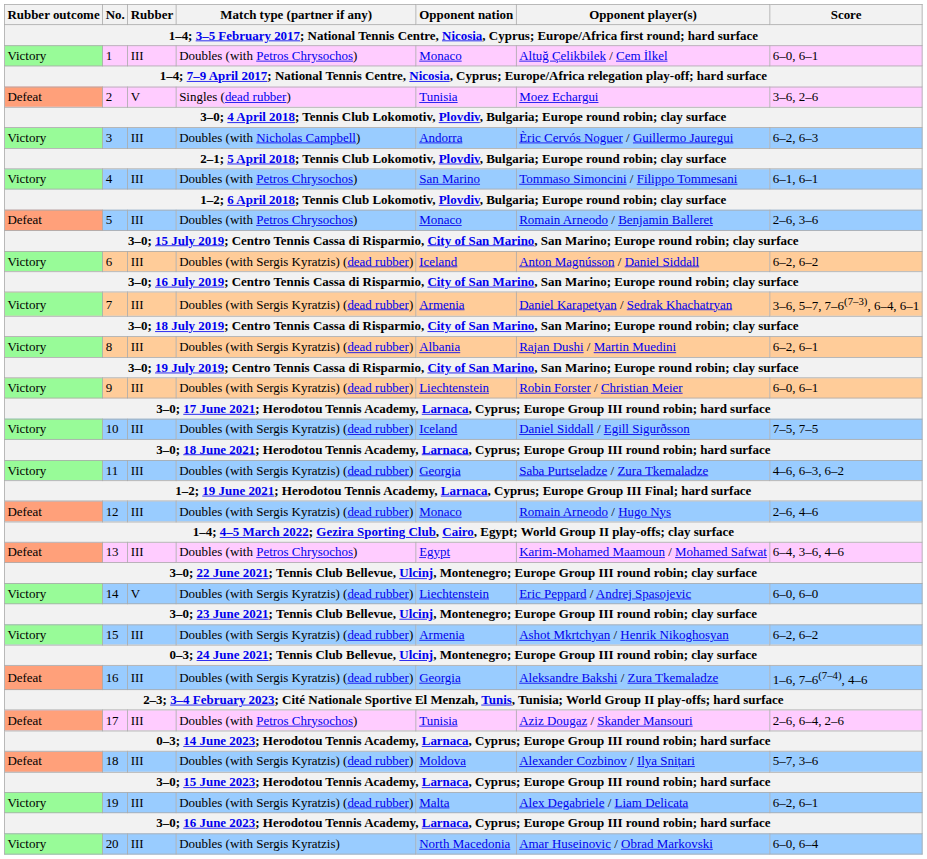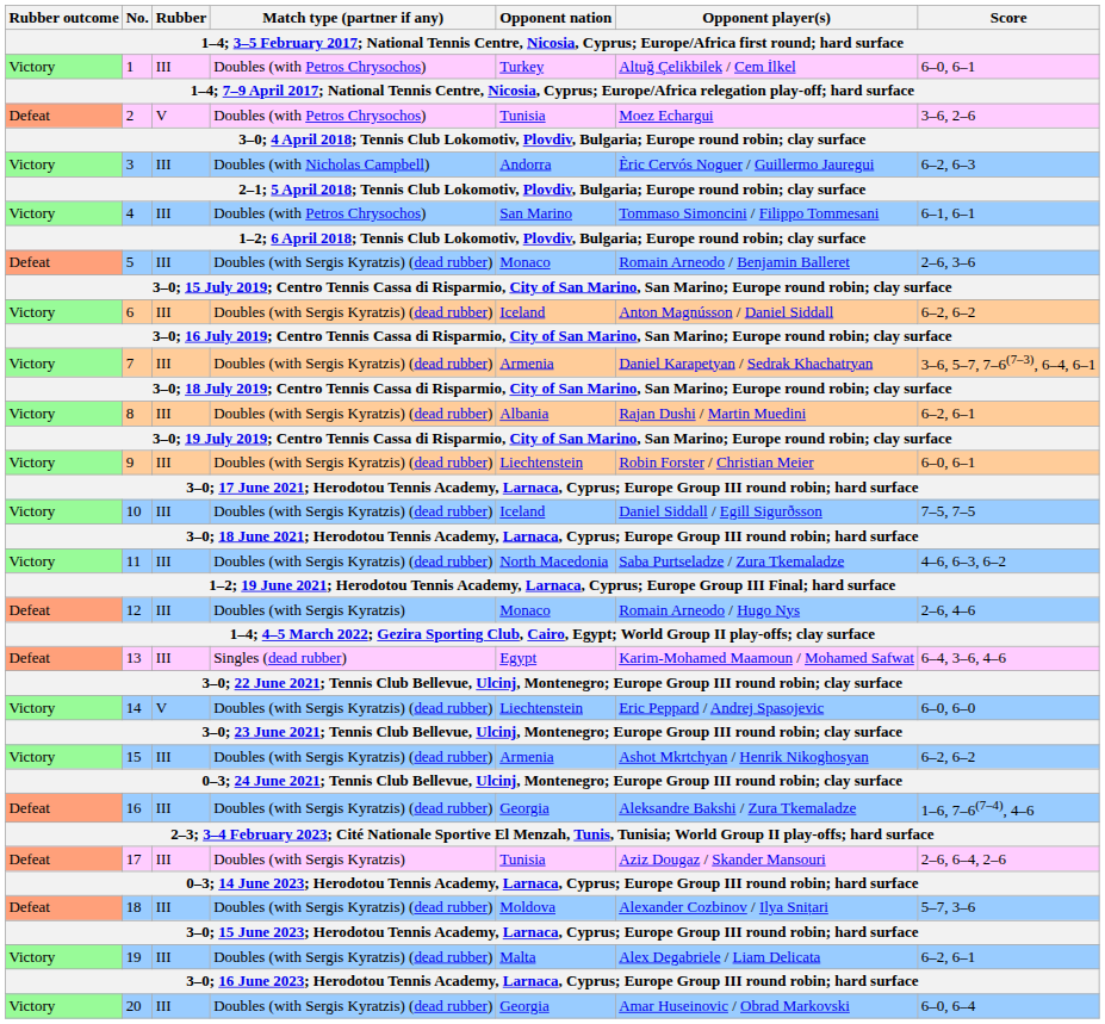 <table class=wikitable>
 <tr>
 <th>Rubber outcome</th>
 <th>No.</th>
 <th>Rubber</th>
 <th>Match type (partner if any)</th>
 <th>Opponent nation</th>
 <th>Opponent player(s)</th>
 <th>Score</th>
 </tr>
 <tr>
 <th colspan=7>1–4; <a href='#'>3–5 February 2017</a>; National Tennis Centre, <a href='#'>Nicosia</a>, Cyprus; Europe/Africa first round; hard surface</th>
 </tr>
 <tr bgcolor=#FFCCFF>
 <td bgcolor=98FB98>Victory</td>
 <td>1</td>
 <td>III</td>
 <td>Doubles (with <a href='#'>Petros Chrysochos</a>)</td>
-<td> <a href='#'>Monaco</a></td>
+<td> <a href='#'>Turkey</a></td>
 <td><a href='#'>Altuğ Çelikbilek</a> / <a href='#'>Cem İlkel</a></td>
 <td>6–0, 6–1</td>
 </tr>
 <tr>
 <th colspan=7>1–4; <a href='#'>7–9 April 2017</a>; National Tennis Centre, <a href='#'>Nicosia</a>, Cyprus; Europe/Africa relegation play-off; hard surface</th>
 </tr>
 <tr bgcolor=#FFCCFF>
 <td bgcolor=FFA07A>Defeat</td>
 <td>2</td>
 <td>V</td>
-<td>Singles (<a href='#'>dead rubber</a>)</td>
+<td>Doubles (with <a href='#'>Petros Chrysochos</a>)</td>
 <td> <a href='#'>Tunisia</a></td>
 <td><a href='#'>Moez Echargui</a></td>
 <td>3–6, 2–6</td>
 </tr>
 <tr>
 <th colspan=7>3–0; <a href='#'>4 April 2018</a>; Tennis Club Lokomotiv, <a href='#'>Plovdiv</a>, Bulgaria; Europe round robin; clay surface</th>
 </tr>
 <tr bgcolor=#99CCFF>
 <td bgcolor=98FB98>Victory</td>
 <td>3</td>
 <td>III</td>
 <td>Doubles (with <a href='#'>Nicholas Campbell</a>)</td>
 <td> <a href='#'>Andorra</a></td>
 <td><a href='#'>Èric Cervós Noguer</a> / <a href='#'>Guillermo Jauregui</a></td>
 <td>6–2, 6–3</td>
 </tr>
 <tr>
 <th colspan=7>2–1; <a href='#'>5 April 2018</a>; Tennis Club Lokomotiv, <a href='#'>Plovdiv</a>, Bulgaria; Europe round robin; clay surface</th>
 </tr>
 <tr bgcolor=#99CCFF>
 <td bgcolor=98FB98>Victory</td>
 <td>4</td>
 <td>III</td>
 <td>Doubles (with <a href='#'>Petros Chrysochos</a>)</td>
 <td> <a href='#'>San Marino</a></td>
 <td><a href='#'>Tommaso Simoncini</a> / <a href='#'>Filippo Tommesani</a></td>
 <td>6–1, 6–1</td>
 </tr>
 <tr>
 <th colspan=7>1–2; <a href='#'>6 April 2018</a>; Tennis Club Lokomotiv, <a href='#'>Plovdiv</a>, Bulgaria; Europe round robin; clay surface</th>
 </tr>
 <tr bgcolor=#99CCFF>
 <td bgcolor=FFA07A>Defeat</td>
 <td>5</td>
 <td>III</td>
-<td>Doubles (with <a href='#'>Petros Chrysochos</a>)</td>
+<td>Doubles (with Sergis Kyratzis) (<a href='#'>dead rubber</a>)</td>
 <td> <a href='#'>Monaco</a></td>
 <td><a href='#'>Romain Arneodo</a> / <a href='#'>Benjamin Balleret</a></td>
 <td>2–6, 3–6</td>
 </tr>
 <tr>
 <th colspan=7>3–0; <a href='#'>15 July 2019</a>; Centro Tennis Cassa di Risparmio, <a href='#'>City of San Marino</a>, San Marino; Europe round robin; clay surface</th>
 </tr>
 <tr bgcolor=#FFCC99>
 <td bgcolor=98FB98>Victory</td>
 <td>6</td>
 <td>III</td>
 <td>Doubles (with Sergis Kyratzis) (<a href='#'>dead rubber</a>)</td>
 <td> <a href='#'>Iceland</a></td>
 <td><a href='#'>Anton Magnússon</a> / <a href='#'>Daniel Siddall</a></td>
 <td>6–2, 6–2</td>
 </tr>
 <tr>
 <th colspan=7>3–0; <a href='#'>16 July 2019</a>; Centro Tennis Cassa di Risparmio, <a href='#'>City of San Marino</a>, San Marino; Europe round robin; clay surface</th>
 </tr>
 <tr bgcolor=#FFCC99>
 <td bgcolor=98FB98>Victory</td>
 <td>7</td>
 <td>III</td>
 <td>Doubles (with Sergis Kyratzis) (<a href='#'>dead rubber</a>)</td>
 <td> <a href='#'>Armenia</a></td>
 <td><a href='#'>Daniel Karapetyan</a> / <a href='#'>Sedrak Khachatryan</a></td>
 <td>3–6, 5–7, 7–6<sup>(7–3)</sup>, 6–4, 6–1</td>
 </tr>
 <tr>
 <th colspan=7>3–0; <a href='#'>18 July 2019</a>; Centro Tennis Cassa di Risparmio, <a href='#'>City of San Marino</a>, San Marino; Europe round robin; clay surface</th>
 </tr>
 <tr bgcolor=#FFCC99>
 <td bgcolor=98FB98>Victory</td>
 <td>8</td>
 <td>III</td>
 <td>Doubles (with Sergis Kyratzis) (<a href='#'>dead rubber</a>)</td>
 <td> <a href='#'>Albania</a></td>
 <td><a href='#'>Rajan Dushi</a> / <a href='#'>Martin Muedini</a></td>
 <td>6–2, 6–1</td>
 </tr>
 <tr>
 <th colspan=7>3–0; <a href='#'>19 July 2019</a>; Centro Tennis Cassa di Risparmio, <a href='#'>City of San Marino</a>, San Marino; Europe round robin; clay surface</th>
 </tr>
 <tr bgcolor=#FFCC99>
 <td bgcolor=98FB98>Victory</td>
 <td>9</td>
 <td>III</td>
 <td>Doubles (with Sergis Kyratzis) (<a href='#'>dead rubber</a>)</td>
 <td> <a href='#'>Liechtenstein</a></td>
 <td><a href='#'>Robin Forster</a> / <a href='#'>Christian Meier</a></td>
 <td>6–0, 6–1</td>
 </tr>
 <tr>
 <th colspan=7>3–0; <a href='#'>17 June 2021</a>; Herodotou Tennis Academy, <a href='#'>Larnaca</a>, Cyprus; Europe Group III round robin; hard surface</th>
 </tr>
 <tr bgcolor=#99CCFF>
 <td bgcolor=98FB98>Victory</td>
 <td>10</td>
 <td>III</td>
 <td>Doubles (with Sergis Kyratzis) (<a href='#'>dead rubber</a>)</td>
 <td> <a href='#'>Iceland</a></td>
 <td><a href='#'>Daniel Siddall</a> / <a href='#'>Egill Sigurðsson</a></td>
 <td>7–5, 7–5</td>
 </tr>
 <tr>
 <th colspan=7>3–0; <a href='#'>18 June 2021</a>; Herodotou Tennis Academy, <a href='#'>Larnaca</a>, Cyprus; Europe Group III round robin; hard surface</th>
 </tr>
 <tr bgcolor=#99CCFF>
 <td bgcolor=98FB98>Victory</td>
 <td>11</td>
 <td>III</td>
 <td>Doubles (with Sergis Kyratzis) (<a href='#'>dead rubber</a>)</td>
-<td> <a href='#'>Georgia</a></td>
+<td> <a href='#'>North Macedonia</a></td>
 <td><a href='#'>Saba Purtseladze</a> / <a href='#'>Zura Tkemaladze</a></td>
 <td>4–6, 6–3, 6–2</td>
 </tr>
 <tr>
 <th colspan=7>1–2; <a href='#'>19 June 2021</a>; Herodotou Tennis Academy, <a href='#'>Larnaca</a>, Cyprus; Europe Group III Final; hard surface</th>
 </tr>
 <tr bgcolor=#99CCFF>
 <td bgcolor=FFA07A>Defeat</td>
 <td>12</td>
 <td>III</td>
-<td>Doubles (with Sergis Kyratzis) (<a href='#'>dead rubber</a>)</td>
+<td>Doubles (with Sergis Kyratzis)</td>
 <td> <a href='#'>Monaco</a></td>
 <td><a href='#'>Romain Arneodo</a> / <a href='#'>Hugo Nys</a></td>
 <td>2–6, 4–6</td>
 </tr>
 <tr>
 <th colspan=7>1–4; <a href='#'>4–5 March 2022</a>; <a href='#'>Gezira Sporting Club</a>, <a href='#'>Cairo</a>, Egypt; World Group II play-offs; clay surface</th>
 </tr>
 <tr bgcolor=#FFCCFF>
 <td bgcolor=FFA07A>Defeat</td>
 <td>13</td>
 <td>III</td>
-<td>Doubles (with <a href='#'>Petros Chrysochos</a>)</td>
+<td>Singles (<a href='#'>dead rubber</a>)</td>
 <td> <a href='#'>Egypt</a></td>
 <td><a href='#'>Karim-Mohamed Maamoun</a> / <a href='#'>Mohamed Safwat</a></td>
 <td>6–4, 3–6, 4–6</td>
 </tr>
 <tr>
 <th colspan=7>3–0; <a href='#'>22 June 2021</a>; Tennis Club Bellevue, <a href='#'>Ulcinj</a>, Montenegro; Europe Group III round robin; clay surface</th>
 </tr>
 <tr bgcolor=#99CCFF>
 <td bgcolor=98FB98>Victory</td>
 <td>14</td>
 <td>V</td>
 <td>Doubles (with Sergis Kyratzis) (<a href='#'>dead rubber</a>)</td>
 <td> <a href='#'>Liechtenstein</a></td>
 <td><a href='#'>Eric Peppard</a> / <a href='#'>Andrej Spasojevic</a></td>
 <td>6–0, 6–0</td>
 </tr>
 <tr>
 <th colspan=7>3–0; <a href='#'>23 June 2021</a>; Tennis Club Bellevue, <a href='#'>Ulcinj</a>, Montenegro; Europe Group III round robin; clay surface</th>
 </tr>
 <tr bgcolor=#99CCFF>
 <td bgcolor=98FB98>Victory</td>
 <td>15</td>
 <td>III</td>
 <td>Doubles (with Sergis Kyratzis) (<a href='#'>dead rubber</a>)</td>
 <td> <a href='#'>Armenia</a></td>
 <td><a href='#'>Ashot Mkrtchyan</a> / <a href='#'>Henrik Nikoghosyan</a></td>
 <td>6–2, 6–2</td>
 </tr>
 <tr>
 <th colspan=7>0–3; <a href='#'>24 June 2021</a>; Tennis Club Bellevue, <a href='#'>Ulcinj</a>, Montenegro; Europe Group III round robin; clay surface</th>
 </tr>
 <tr bgcolor=#99CCFF>
 <td bgcolor=FFA07A>Defeat</td>
 <td>16</td>
 <td>III</td>
 <td>Doubles (with Sergis Kyratzis) (<a href='#'>dead rubber</a>)</td>
 <td> <a href='#'>Georgia</a></td>
 <td><a href='#'>Aleksandre Bakshi</a> / <a href='#'>Zura Tkemaladze</a></td>
 <td>1–6, 7–6<sup>(7–4)</sup>, 4–6</td>
 </tr>
 <tr>
 <th colspan=7>2–3; <a href='#'>3–4 February 2023</a>; Cité Nationale Sportive El Menzah, <a href='#'>Tunis</a>, Tunisia; World Group II play-offs; hard surface</th>
 </tr>
 <tr bgcolor=#FFCCFF>
 <td bgcolor=FFA07A>Defeat</td>
 <td>17</td>
 <td>III</td>
-<td>Doubles (with <a href='#'>Petros Chrysochos</a>)</td>
+<td>Doubles (with Sergis Kyratzis)</td>
 <td> <a href='#'>Tunisia</a></td>
 <td><a href='#'>Aziz Dougaz</a> / <a href='#'>Skander Mansouri</a></td>
 <td>2–6, 6–4, 2–6</td>
 </tr>
 <tr>
 <th colspan=7>0–3; <a href='#'>14 June 2023</a>; Herodotou Tennis Academy, <a href='#'>Larnaca</a>, Cyprus; Europe Group III round robin; hard surface</th>
 </tr>
 <tr bgcolor=#99CCFF>
 <td bgcolor=FFA07A>Defeat</td>
 <td>18</td>
 <td>III</td>
 <td>Doubles (with Sergis Kyratzis) (<a href='#'>dead rubber</a>)</td>
 <td> <a href='#'>Moldova</a></td>
 <td><a href='#'>Alexander Cozbinov</a> / <a href='#'>Ilya Snițari</a></td>
 <td>5–7, 3–6</td>
 </tr>
 <tr>
 <th colspan=7>3–0; <a href='#'>15 June 2023</a>; Herodotou Tennis Academy, <a href='#'>Larnaca</a>, Cyprus; Europe Group III round robin; hard surface</th>
 </tr>
 <tr bgcolor=#99CCFF>
 <td bgcolor=98FB98>Victory</td>
 <td>19</td>
 <td>III</td>
 <td>Doubles (with Sergis Kyratzis) (<a href='#'>dead rubber</a>)</td>
 <td> <a href='#'>Malta</a></td>
 <td><a href='#'>Alex Degabriele</a> / <a href='#'>Liam Delicata</a></td>
 <td>6–2, 6–1</td>
 </tr>
 <tr>
 <th colspan=7>3–0; <a href='#'>16 June 2023</a>; Herodotou Tennis Academy, <a href='#'>Larnaca</a>, Cyprus; Europe Group III round robin; hard surface</th>
 </tr>
 <tr bgcolor=#99CCFF>
 <td bgcolor=98FB98>Victory</td>
 <td>20</td>
 <td>III</td>
-<td>Doubles (with Sergis Kyratzis)</td>
-<td> <a href='#'>North Macedonia</a></td>
+<td>Doubles (with Sergis Kyratzis) (<a href='#'>dead rubber</a>)</td>
+<td> <a href='#'>Georgia</a></td>
 <td><a href='#'>Amar Huseinovic</a> / <a href='#'>Obrad Markovski</a></td>
 <td>6–0, 6–4</td>
 </tr>
 </table>
